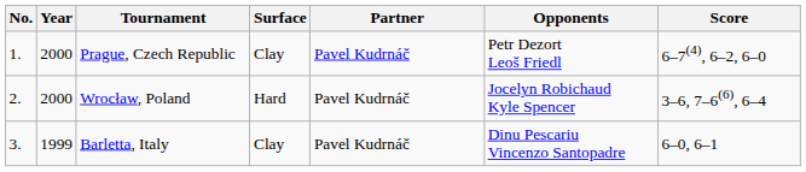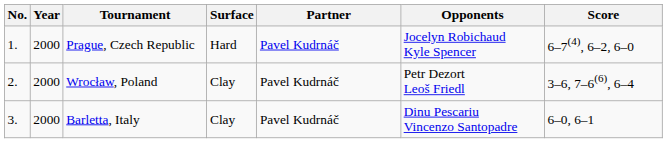 <table class="sortable wikitable" style=font-size:97%>
 <tr>
 <th style="width:20px" class="unsortable">No.</th>
 <th style="width:30px">Year</th>
 <th style="width:160px">Tournament</th>
 <th style="width:50px">Surface</th>
 <th style="width:160px">Partner</th>
 <th style="width:160px">Opponents</th>
 <th style="width:130px" class="unsortable">Score</th>
 </tr>
 <tr>
 <td>1.</td>
 <td>2000</td>
 <td><a href='#'>Prague</a>, Czech Republic</td>
-<td>Clay</td>
+<td>Hard</td>
 <td> <a href='#'>Pavel Kudrnáč</a></td>
-<td> Petr Dezort<br> <a href='#'>Leoš Friedl</a></td>
+<td> <a href='#'>Jocelyn Robichaud</a><br> <a href='#'>Kyle Spencer</a></td>
 <td>6–7<sup>(4)</sup>, 6–2, 6–0</td>
 </tr>
 <tr>
 <td>2.</td>
 <td>2000</td>
 <td><a href='#'>Wrocław</a>, Poland</td>
-<td>Hard</td>
+<td>Clay</td>
 <td> Pavel Kudrnáč</td>
-<td> <a href='#'>Jocelyn Robichaud</a><br> <a href='#'>Kyle Spencer</a></td>
+<td> Petr Dezort<br> <a href='#'>Leoš Friedl</a></td>
 <td>3–6, 7–6<sup>(6)</sup>, 6–4</td>
 </tr>
 <tr>
 <td>3.</td>
-<td>1999</td>
+<td>2000</td>
 <td><a href='#'>Barletta</a>, Italy</td>
 <td>Clay</td>
 <td> Pavel Kudrnáč</td>
 <td> <a href='#'>Dinu Pescariu</a><br> <a href='#'>Vincenzo Santopadre</a></td>
 <td>6–0, 6–1</td>
 </tr>
 </table>
